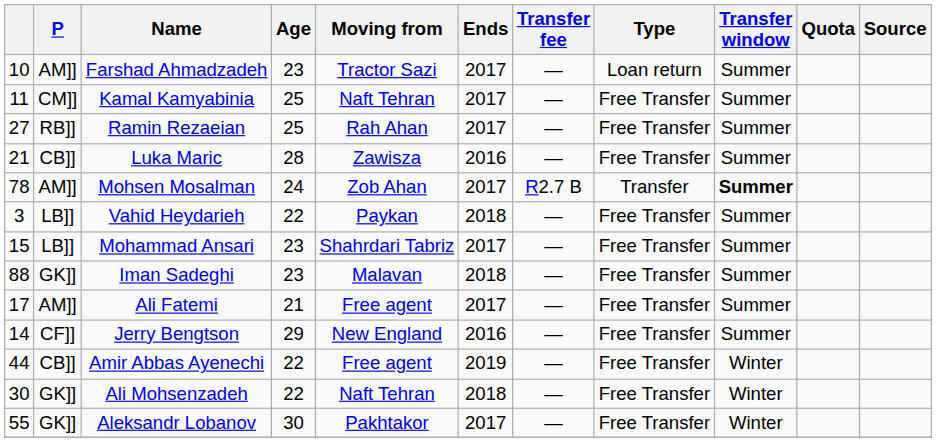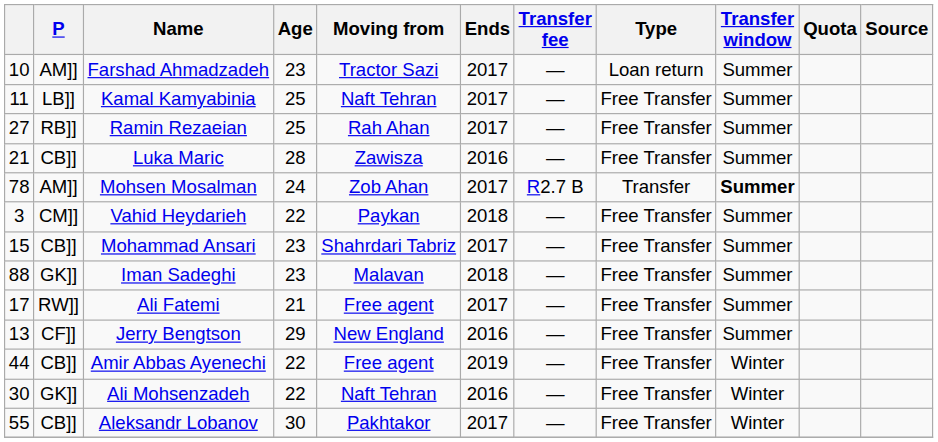 <table class="wikitable sortable " style="text-align:center">
 <tr>
 <th></th>
 <th><a href='#'>P</a></th>
 <th>Name</th>
 <th>Age</th>
 <th>Moving from</th>
 <th>Ends</th>
 <th><a href='#'>Transfer<br>fee</a></th>
 <th>Type</th>
 <th><a href='#'>Transfer<br>window</a></th>
 <th>Quota</th>
 <th>Source</th>
 </tr>
 <tr>
 <td>10</td>
 <td [[>AM]]</td>
 <td><a href='#'>Farshad Ahmadzadeh</a></td>
 <td>23</td>
 <td><a href='#'>Tractor Sazi</a></td>
 <td>2017</td>
 <td>—</td>
 <td>Loan return</td>
 <td>Summer</td>
 <td></td>
 <td></td>
 </tr>
 <tr>
 <td>11</td>
-<td [[>CM]]</td>
+<td [[>LB]]</td>
 <td><a href='#'>Kamal Kamyabinia</a></td>
 <td>25</td>
 <td><a href='#'>Naft Tehran</a></td>
 <td>2017</td>
 <td>—</td>
 <td>Free Transfer</td>
 <td>Summer</td>
 <td></td>
 <td></td>
 </tr>
 <tr>
 <td>27</td>
 <td [[>RB]]</td>
 <td><a href='#'>Ramin Rezaeian</a></td>
 <td>25</td>
 <td><a href='#'>Rah Ahan</a></td>
 <td>2017</td>
 <td>—</td>
 <td>Free Transfer</td>
 <td>Summer</td>
 <td></td>
 <td></td>
 </tr>
 <tr>
 <td>21</td>
 <td [[>CB]]</td>
 <td> <a href='#'>Luka Maric</a></td>
 <td>28</td>
 <td><a href='#'>Zawisza</a> </td>
 <td>2016</td>
 <td>—</td>
 <td>Free Transfer</td>
 <td>Summer</td>
 <td></td>
 <td></td>
 </tr>
 <tr>
 <td>78</td>
 <td [[>AM]]</td>
 <td><a href='#'>Mohsen Mosalman</a></td>
 <td>24</td>
 <td><a href='#'>Zob Ahan</a></td>
 <td>2017</td>
 <td><a href='#'>R</a>2.7 B</td>
 <td>Transfer</td>
 <td><strong>Summer</strong></td>
 <td></td>
 <td></td>
 </tr>
 <tr>
 <td>3</td>
-<td [[>LB]]</td>
+<td [[>CM]]</td>
 <td><a href='#'>Vahid Heydarieh</a></td>
 <td>22</td>
 <td><a href='#'>Paykan</a></td>
 <td>2018</td>
 <td>—</td>
 <td>Free Transfer</td>
 <td>Summer</td>
 <td></td>
 <td></td>
 </tr>
 <tr>
 <td>15</td>
-<td [[>LB]]</td>
+<td [[>CB]]</td>
 <td><a href='#'>Mohammad Ansari</a></td>
 <td>23</td>
 <td><a href='#'>Shahrdari Tabriz</a></td>
 <td>2017</td>
 <td>—</td>
 <td>Free Transfer</td>
 <td>Summer</td>
 <td></td>
 <td></td>
 </tr>
 <tr>
 <td>88</td>
 <td [[>GK]]</td>
 <td><a href='#'>Iman Sadeghi</a></td>
 <td>23</td>
 <td><a href='#'>Malavan</a></td>
 <td>2018</td>
 <td>—</td>
 <td>Free Transfer</td>
 <td>Summer</td>
 <td></td>
 <td></td>
 </tr>
 <tr>
 <td>17</td>
-<td [[>AM]]</td>
+<td [[>RW]]</td>
 <td><a href='#'>Ali Fatemi</a></td>
 <td>21</td>
 <td><a href='#'>Free agent</a></td>
 <td>2017</td>
 <td>—</td>
 <td>Free Transfer</td>
 <td>Summer</td>
 <td></td>
 <td></td>
 </tr>
 <tr>
-<td>14</td>
+<td>13</td>
 <td [[>CF]]</td>
 <td> <a href='#'>Jerry Bengtson</a></td>
 <td>29</td>
 <td><a href='#'>New England</a> </td>
 <td>2016</td>
 <td>—</td>
 <td>Free Transfer</td>
 <td>Summer</td>
 <td></td>
 <td></td>
 </tr>
 <tr>
 <td>44</td>
 <td [[>CB]]</td>
 <td><a href='#'>Amir Abbas Ayenechi</a></td>
 <td>22</td>
 <td><a href='#'>Free agent</a></td>
 <td>2019</td>
 <td>—</td>
 <td>Free Transfer</td>
 <td>Winter</td>
 <td></td>
 <td></td>
 </tr>
 <tr>
 <td>30</td>
 <td [[>GK]]</td>
 <td><a href='#'>Ali Mohsenzadeh</a></td>
 <td>22</td>
 <td><a href='#'>Naft Tehran</a></td>
-<td>2018</td>
+<td>2016</td>
 <td>—</td>
 <td>Free Transfer</td>
 <td>Winter</td>
 <td></td>
 <td></td>
 </tr>
 <tr>
 <td>55</td>
-<td [[>GK]]</td>
+<td [[>CB]]</td>
 <td><a href='#'>Aleksandr Lobanov</a></td>
 <td>30</td>
 <td><a href='#'>Pakhtakor</a> </td>
 <td>2017</td>
 <td>—</td>
 <td>Free Transfer</td>
 <td>Winter</td>
 <td></td>
 <td></td>
 </tr>
 <tr>
 </tr>
 </table>
